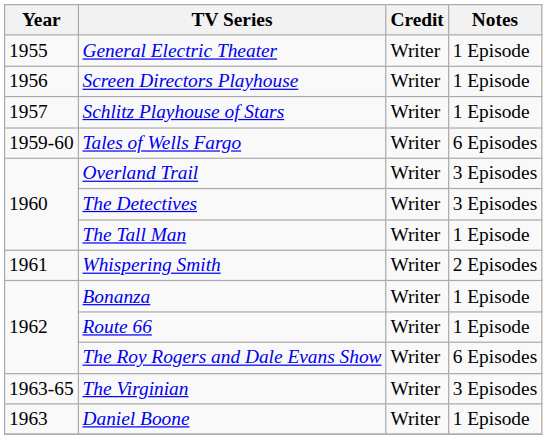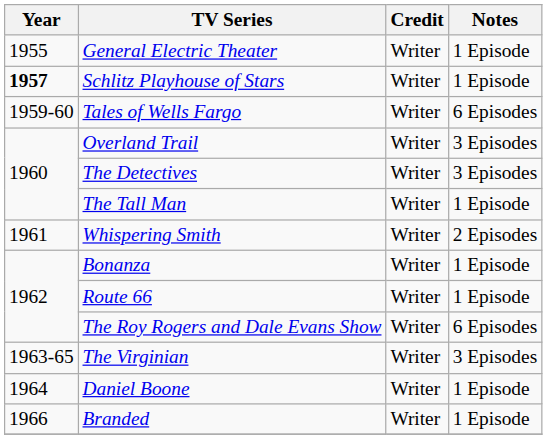 <table class="wikitable">
 <tr>
 <th>Year</th>
 <th>TV Series</th>
 <th>Credit</th>
 <th>Notes</th>
 </tr>
 <tr>
 <td>1955</td>
 <td><em><a href='#'>General Electric Theater</a></em></td>
 <td>Writer</td>
 <td>1 Episode</td>
 </tr>
 <tr>
-<td>1956</td>
-<td><em><a href='#'>Screen Directors Playhouse</a></em></td>
-<td>Writer</td>
-<td>1 Episode</td>
-</tr>
-<tr>
-<td>1957</td>
+<td><strong>1957</strong></td>
 <td><em><a href='#'>Schlitz Playhouse of Stars</a></em></td>
 <td>Writer</td>
 <td>1 Episode</td>
 </tr>
 <tr>
 <td>1959-60</td>
 <td><em><a href='#'>Tales of Wells Fargo</a></em></td>
 <td>Writer</td>
 <td>6 Episodes</td>
 </tr>
 <tr>
 <td rowspan=3>1960</td>
 <td><em><a href='#'>Overland Trail</a></em></td>
 <td>Writer</td>
 <td>3 Episodes</td>
 </tr>
 <tr>
 <td><em><a href='#'>The Detectives</a></em></td>
 <td>Writer</td>
 <td>3 Episodes</td>
 </tr>
 <tr>
 <td><em><a href='#'>The Tall Man</a></em></td>
 <td>Writer</td>
 <td>1 Episode</td>
 </tr>
 <tr>
 <td>1961</td>
 <td><em><a href='#'>Whispering Smith</a></em></td>
 <td>Writer</td>
 <td>2 Episodes</td>
 </tr>
 <tr>
 <td rowspan=3>1962</td>
 <td><em><a href='#'>Bonanza</a></em></td>
 <td>Writer</td>
 <td>1 Episode</td>
 </tr>
 <tr>
 <td><em><a href='#'>Route 66</a></em></td>
 <td>Writer</td>
 <td>1 Episode</td>
 </tr>
 <tr>
 <td><em><a href='#'>The Roy Rogers and Dale Evans Show</a></em></td>
 <td>Writer</td>
 <td>6 Episodes</td>
 </tr>
 <tr>
 <td>1963-65</td>
 <td><em><a href='#'>The Virginian</a></em></td>
 <td>Writer</td>
 <td>3 Episodes</td>
 </tr>
 <tr>
-<td>1963</td>
+<td>1964</td>
 <td><em><a href='#'>Daniel Boone</a></em></td>
+<td>Writer</td>
+<td>1 Episode</td>
+</tr>
+<tr>
+<td>1966</td>
+<td><em><a href='#'>Branded</a></em></td>
 <td>Writer</td>
 <td>1 Episode</td>
 </tr>
 <tr>
 </tr>
 </table>
